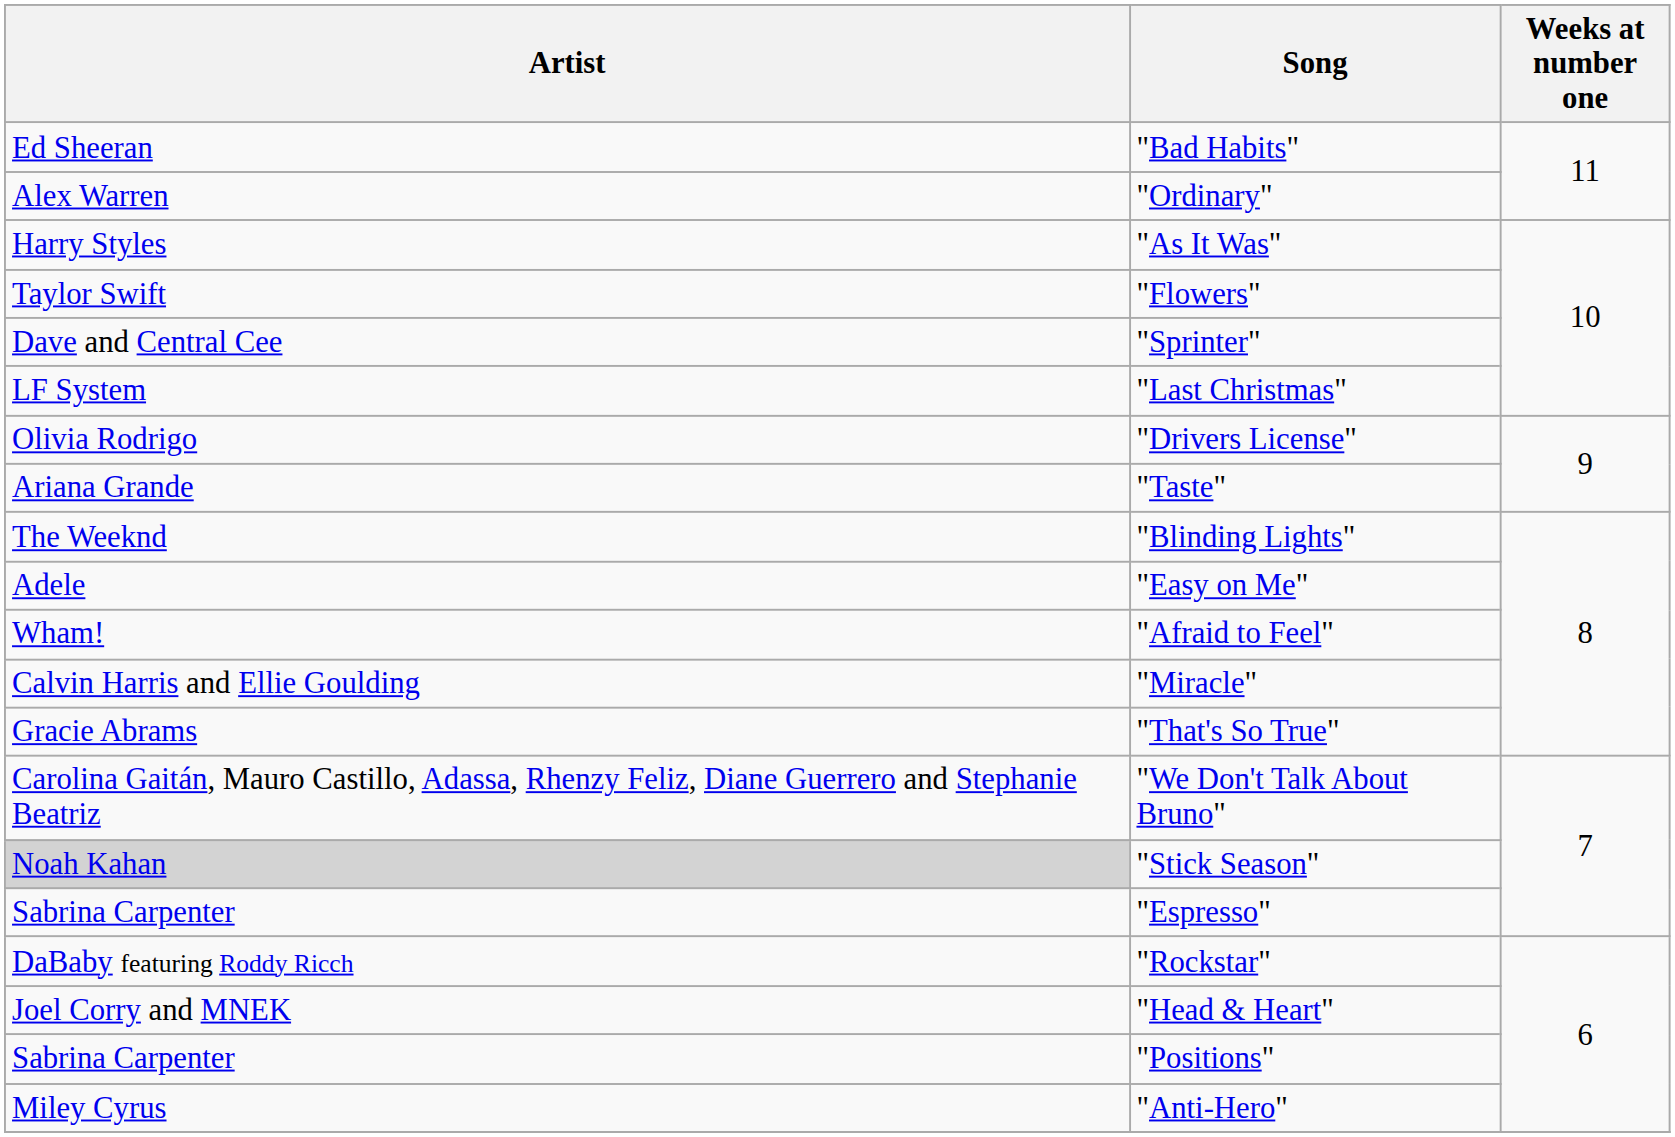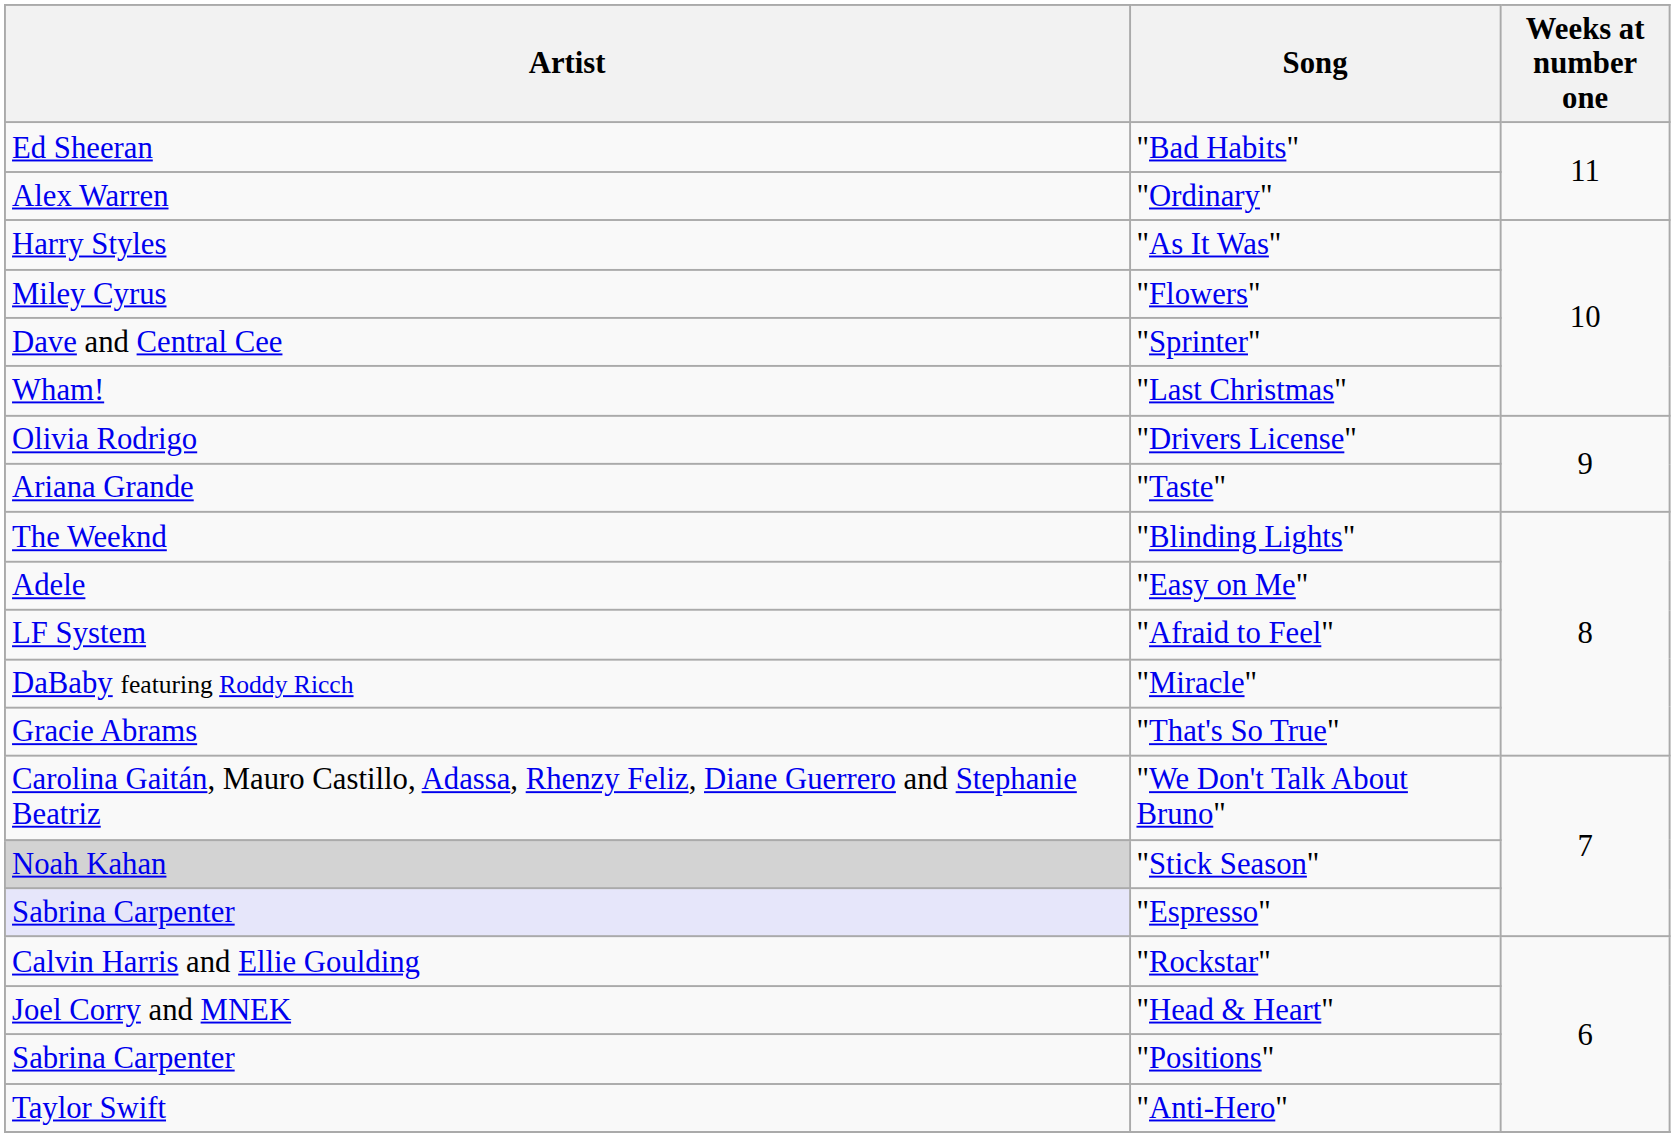 <table class="wikitable sortable" style="text-align:center;">
 <tr>
 <th scope=col>Artist</th>
 <th scope=col>Song</th>
 <th scope=col>Weeks at<br>number one</th>
 </tr>
 <tr>
 <td align=left><a href='#'>Ed Sheeran</a></td>
 <td align=left>"<a href='#'>Bad Habits</a>"</td>
 <td rowspan="2">11</td>
 </tr>
 <tr>
 <td align=left><a href='#'>Alex Warren</a></td>
 <td align=left>"<a href='#'>Ordinary</a>"</td>
 </tr>
 <tr>
 <td align=left><a href='#'>Harry Styles</a></td>
 <td align=left>"<a href='#'>As It Was</a>"</td>
 <td rowspan="4">10</td>
 </tr>
 <tr>
-<td align=left><a href='#'>Taylor Swift</a></td>
+<td align=left><a href='#'>Miley Cyrus</a></td>
 <td align=left>"<a href='#'>Flowers</a>"</td>
 </tr>
 <tr>
 <td align=left><a href='#'>Dave</a> and <a href='#'>Central Cee</a></td>
 <td align=left>"<a href='#'>Sprinter</a>"</td>
 </tr>
 <tr>
-<td align=left><a href='#'>LF System</a></td>
+<td align=left><a href='#'>Wham!</a></td>
 <td align=left>"<a href='#'>Last Christmas</a>"</td>
 </tr>
 <tr>
 <td align=left><a href='#'>Olivia Rodrigo</a></td>
 <td align=left>"<a href='#'>Drivers License</a>"</td>
 <td rowspan="2">9</td>
 </tr>
 <tr>
 <td align=left><a href='#'>Ariana Grande</a></td>
 <td align=left>"<a href='#'>Taste</a>"</td>
 </tr>
 <tr>
 <td align=left><a href='#'>The Weeknd</a></td>
 <td align=left>"<a href='#'>Blinding Lights</a>"</td>
 <td rowspan="5">8</td>
 </tr>
 <tr>
 <td align=left><a href='#'>Adele</a></td>
 <td align=left>"<a href='#'>Easy on Me</a>"</td>
 </tr>
 <tr>
-<td align=left><a href='#'>Wham!</a></td>
+<td align=left><a href='#'>LF System</a></td>
 <td align=left>"<a href='#'>Afraid to Feel</a>"</td>
 </tr>
 <tr>
-<td align=left><a href='#'>Calvin Harris</a> and <a href='#'>Ellie Goulding</a></td>
+<td align=left><a href='#'>DaBaby</a> <small>featuring <a href='#'>Roddy Ricch</a></small></td>
 <td align=left>"<a href='#'>Miracle</a>"</td>
 </tr>
 <tr>
 <td align=left><a href='#'>Gracie Abrams</a></td>
 <td align=left>"<a href='#'>That's So True</a>"</td>
 </tr>
 <tr>
 <td align=left><a href='#'>Carolina Gaitán</a>, Mauro Castillo, <a href='#'>Adassa</a>, <a href='#'>Rhenzy Feliz</a>, <a href='#'>Diane Guerrero</a> and <a href='#'>Stephanie Beatriz</a></td>
 <td align=left>"<a href='#'>We Don't Talk About Bruno</a>"</td>
 <td rowspan="3">7</td>
 </tr>
 <tr>
 <td align=left style="background: lightgrey;"><a href='#'>Noah Kahan</a></td>
 <td align=left>"<a href='#'>Stick Season</a>"</td>
 </tr>
 <tr>
-<td align=left><a href='#'>Sabrina Carpenter</a></td>
+<td align=left style="background: lavender;"><a href='#'>Sabrina Carpenter</a></td>
 <td align=left>"<a href='#'>Espresso</a>"</td>
 </tr>
 <tr>
-<td align=left><a href='#'>DaBaby</a> <small>featuring <a href='#'>Roddy Ricch</a></small></td>
+<td align=left><a href='#'>Calvin Harris</a> and <a href='#'>Ellie Goulding</a></td>
 <td align=left>"<a href='#'>Rockstar</a>"</td>
 <td rowspan="4">6</td>
 </tr>
 <tr>
 <td align=left><a href='#'>Joel Corry</a> and <a href='#'>MNEK</a></td>
 <td align=left>"<a href='#'>Head & Heart</a>"</td>
 </tr>
 <tr>
 <td align=left><a href='#'>Sabrina Carpenter</a></td>
 <td align=left>"<a href='#'>Positions</a>"</td>
 </tr>
 <tr>
-<td align=left><a href='#'>Miley Cyrus</a></td>
+<td align=left><a href='#'>Taylor Swift</a></td>
 <td align=left>"<a href='#'>Anti-Hero</a>"</td>
 </tr>
 <tr>
 </tr>
 </table>
